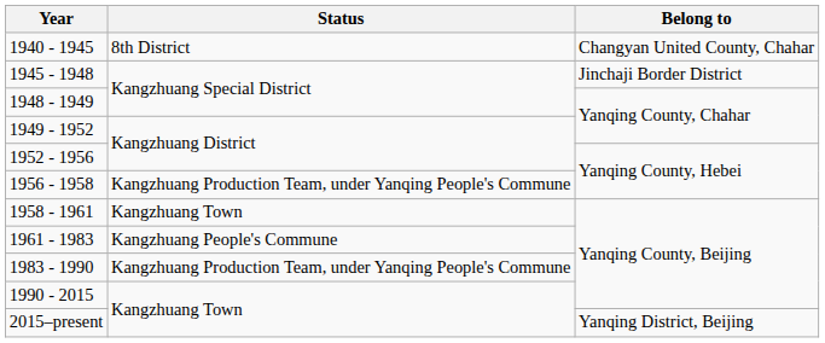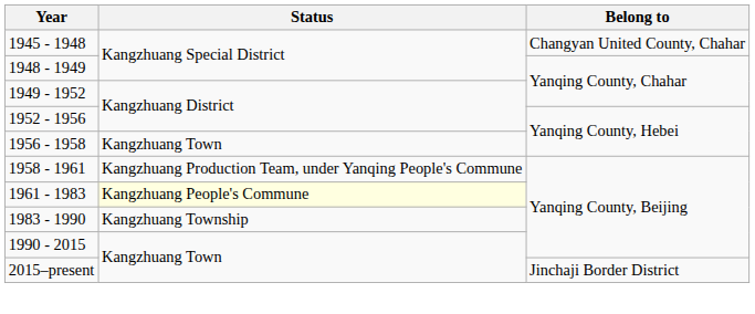 <table class="wikitable">
 <tr>
 <th>Year</th>
 <th>Status</th>
 <th>Belong to</th>
 </tr>
 <tr>
-<td>1940 - 1945</td>
-<td>8th District</td>
-<td>Changyan United County, Chahar</td>
-</tr>
-<tr>
 <td>1945 - 1948</td>
 <td rowspan="2">Kangzhuang Special District</td>
-<td>Jinchaji Border District</td>
+<td>Changyan United County, Chahar</td>
 </tr>
 <tr>
 <td>1948 - 1949</td>
 <td rowspan="2">Yanqing County, Chahar</td>
 </tr>
 <tr>
 <td>1949 - 1952</td>
 <td rowspan="2">Kangzhuang District</td>
 </tr>
 <tr>
 <td>1952 - 1956</td>
 <td rowspan="2">Yanqing County, Hebei</td>
 </tr>
 <tr>
 <td>1956 - 1958</td>
-<td>Kangzhuang Production Team, under Yanqing People's Commune</td>
+<td>Kangzhuang Town</td>
 </tr>
 <tr>
 <td>1958 - 1961</td>
-<td>Kangzhuang Town</td>
+<td>Kangzhuang Production Team, under Yanqing People's Commune</td>
 <td rowspan="4">Yanqing County, Beijing</td>
 </tr>
 <tr>
 <td>1961 - 1983</td>
-<td>Kangzhuang People's Commune</td>
+<td style="background: lightyellow;">Kangzhuang People's Commune</td>
 </tr>
 <tr>
 <td>1983 - 1990</td>
-<td>Kangzhuang Production Team, under Yanqing People's Commune</td>
+<td>Kangzhuang Township</td>
 </tr>
 <tr>
 <td>1990 - 2015</td>
 <td rowspan="2">Kangzhuang Town</td>
 </tr>
 <tr>
 <td>2015–present</td>
-<td>Yanqing District, Beijing</td>
+<td>Jinchaji Border District</td>
 </tr>
 </table>
